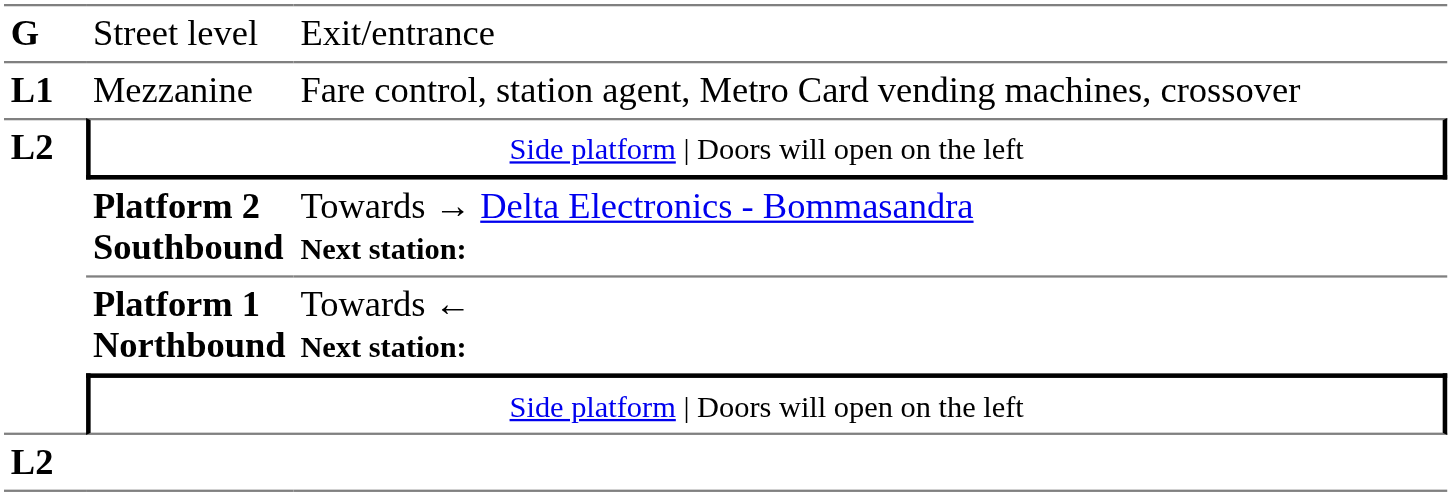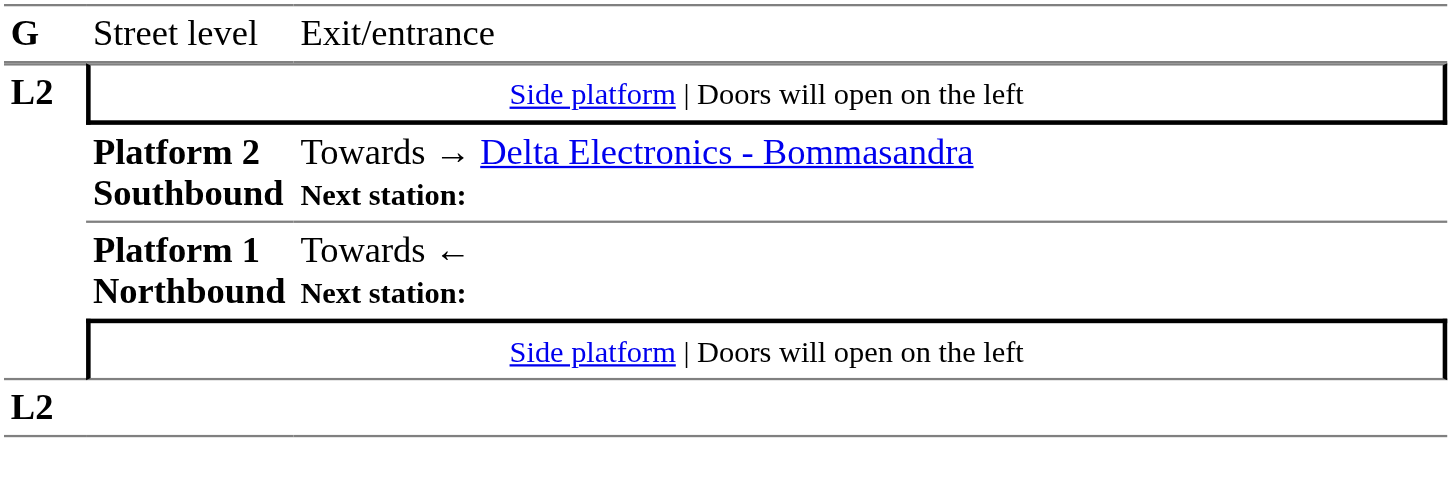 <table table border=0 cellspacing=0 cellpadding=3>
 <tr>
 <td style="border-bottom:solid 1px gray;border-top:solid 1px gray;" width=30 valign=top><strong>G</strong></td>
 <td style="border-top:solid 1px gray;border-bottom:solid 1px gray;" width=85 valign=top>Street level</td>
 <td style="border-top:solid 1px gray;border-bottom:solid 1px gray;" width=500 valign=top>Exit/entrance</td>
-</tr>
-<tr>
-<td valign=top><strong>L1</strong></td>
-<td valign=top>Mezzanine</td>
-<td valign=top>Fare control, station agent, Metro Card vending machines, crossover<br></td>
 </tr>
 <tr>
 <td style="border-top:solid 1px gray;border-bottom:solid 1px gray;" width=30 rowspan=4 valign=top><strong>L2</strong></td>
 <td style="border-top:solid 1px gray;border-right:solid 2px black;border-left:solid 2px black;border-bottom:solid 2px black;text-align:center;" colspan=2><small><a href='#'>Side platform</a> | Doors will open on the left </small></td>
 </tr>
 <tr>
 <td style="border-bottom:solid 1px gray;" width=85><span><strong>Platform 2</strong><br><strong>Southbound</strong></span></td>
 <td style="border-bottom:solid 1px gray;" width=500>Towards → <a href='#'>Delta Electronics - Bommasandra</a><br><small><strong>Next station:</strong> </small></td>
 </tr>
 <tr>
 <td><span><strong>Platform 1</strong><br><strong>Northbound</strong></span></td>
 <td>Towards ← <br><small><strong>Next station:</strong> </small></td>
 </tr>
 <tr>
 <td style="border-top:solid 2px black;border-right:solid 2px black;border-left:solid 2px black;border-bottom:solid 1px gray;" colspan=2  align=center><small><a href='#'>Side platform</a> | Doors will open on the left </small></td>
 </tr>
 <tr>
 <td style="border-bottom:solid 1px gray;" width=30 rowspan=2 valign=top><strong>L2</strong></td>
 <td style="border-bottom:solid 1px gray;" width=85></td>
 <td style="border-bottom:solid 1px gray;" width=500></td>
 </tr>
 <tr>
 </tr>
 </table>
